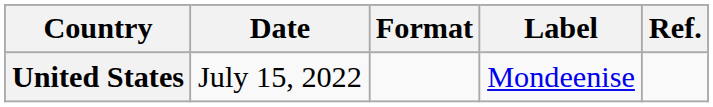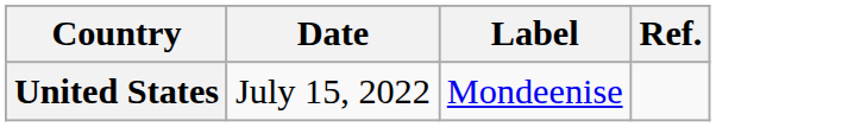 <table class="wikitable plainrowheaders">
 <tr>
 <th scope="col">Country</th>
 <th scope="col">Date</th>
-<th scope="col">Format</th>
 <th scope="col">Label</th>
 <th scope="col">Ref.</th>
 </tr>
 <tr>
 <th scope="row">United States</th>
 <td>July 15, 2022</td>
-<td></td>
 <td><a href='#'>Mondeenise</a></td>
 <td></td>
 </tr>
 </table>
